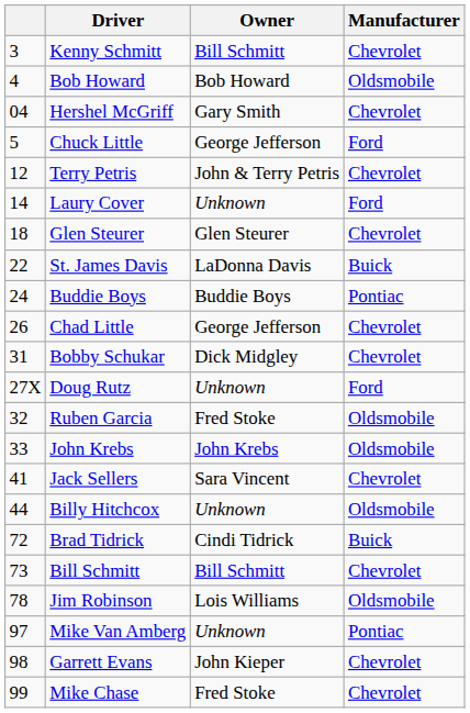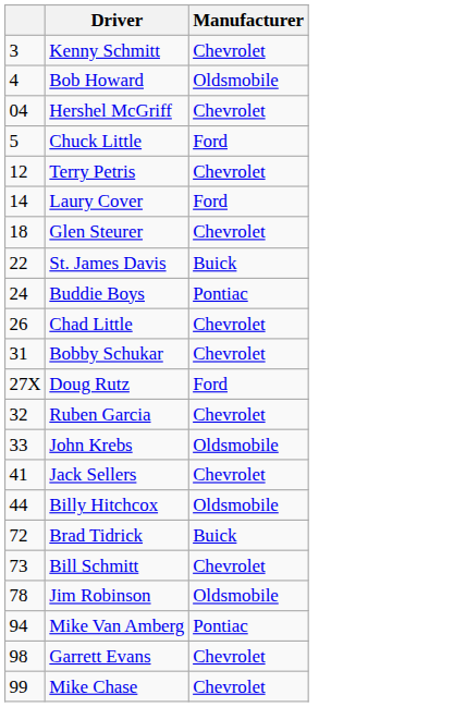 <table class="wikitable" style="font-size: 95%;">
 <tr>
 <th></th>
 <th>Driver</th>
-<th>Owner</th>
 <th>Manufacturer</th>
 </tr>
 <tr>
 <td>3</td>
 <td><a href='#'>Kenny Schmitt</a></td>
-<td><a href='#'>Bill Schmitt</a></td>
 <td><a href='#'>Chevrolet</a></td>
 </tr>
 <tr>
 <td>4</td>
 <td><a href='#'>Bob Howard</a></td>
-<td>Bob Howard</td>
 <td><a href='#'>Oldsmobile</a></td>
 </tr>
 <tr>
 <td>04</td>
 <td><a href='#'>Hershel McGriff</a></td>
-<td>Gary Smith</td>
 <td><a href='#'>Chevrolet</a></td>
 </tr>
 <tr>
 <td>5</td>
 <td><a href='#'>Chuck Little</a></td>
-<td>George Jefferson</td>
 <td><a href='#'>Ford</a></td>
 </tr>
 <tr>
 <td>12</td>
 <td><a href='#'>Terry Petris</a></td>
-<td>John & Terry Petris</td>
 <td><a href='#'>Chevrolet</a></td>
 </tr>
 <tr>
 <td>14</td>
 <td><a href='#'>Laury Cover</a></td>
-<td><em>Unknown</em></td>
 <td><a href='#'>Ford</a></td>
 </tr>
 <tr>
 <td>18</td>
 <td><a href='#'>Glen Steurer</a></td>
-<td>Glen Steurer</td>
 <td><a href='#'>Chevrolet</a></td>
 </tr>
 <tr>
 <td>22</td>
 <td><a href='#'>St. James Davis</a></td>
-<td>LaDonna Davis</td>
 <td><a href='#'>Buick</a></td>
 </tr>
 <tr>
 <td>24</td>
 <td><a href='#'>Buddie Boys</a></td>
-<td>Buddie Boys</td>
 <td><a href='#'>Pontiac</a></td>
 </tr>
 <tr>
 <td>26</td>
 <td><a href='#'>Chad Little</a></td>
-<td>George Jefferson</td>
 <td><a href='#'>Chevrolet</a></td>
 </tr>
 <tr>
 <td>31</td>
 <td><a href='#'>Bobby Schukar</a></td>
-<td>Dick Midgley</td>
 <td><a href='#'>Chevrolet</a></td>
 </tr>
 <tr>
 <td>27X</td>
 <td><a href='#'>Doug Rutz</a></td>
-<td><em>Unknown</em></td>
 <td><a href='#'>Ford</a></td>
 </tr>
 <tr>
 <td>32</td>
 <td><a href='#'>Ruben Garcia</a></td>
-<td>Fred Stoke</td>
-<td><a href='#'>Oldsmobile</a></td>
+<td><a href='#'>Chevrolet</a></td>
 </tr>
 <tr>
 <td>33</td>
-<td><a href='#'>John Krebs</a></td>
 <td><a href='#'>John Krebs</a></td>
 <td><a href='#'>Oldsmobile</a></td>
 </tr>
 <tr>
 <td>41</td>
 <td><a href='#'>Jack Sellers</a></td>
-<td>Sara Vincent</td>
 <td><a href='#'>Chevrolet</a></td>
 </tr>
 <tr>
 <td>44</td>
 <td><a href='#'>Billy Hitchcox</a></td>
-<td><em>Unknown</em></td>
 <td><a href='#'>Oldsmobile</a></td>
 </tr>
 <tr>
 <td>72</td>
 <td><a href='#'>Brad Tidrick</a></td>
-<td>Cindi Tidrick</td>
 <td><a href='#'>Buick</a></td>
 </tr>
 <tr>
 <td>73</td>
-<td><a href='#'>Bill Schmitt</a></td>
 <td><a href='#'>Bill Schmitt</a></td>
 <td><a href='#'>Chevrolet</a></td>
 </tr>
 <tr>
 <td>78</td>
 <td><a href='#'>Jim Robinson</a></td>
-<td>Lois Williams</td>
 <td><a href='#'>Oldsmobile</a></td>
 </tr>
 <tr>
-<td>97</td>
+<td>94</td>
 <td><a href='#'>Mike Van Amberg</a></td>
-<td><em>Unknown</em></td>
 <td><a href='#'>Pontiac</a></td>
 </tr>
 <tr>
 <td>98</td>
 <td><a href='#'>Garrett Evans</a></td>
-<td>John Kieper</td>
 <td><a href='#'>Chevrolet</a></td>
 </tr>
 <tr>
 <td>99</td>
 <td><a href='#'>Mike Chase</a></td>
-<td>Fred Stoke</td>
 <td><a href='#'>Chevrolet</a></td>
 </tr>
 </table>
